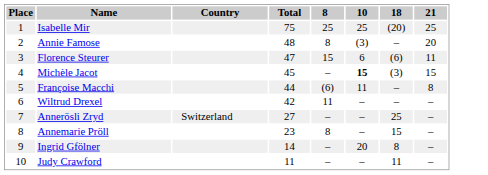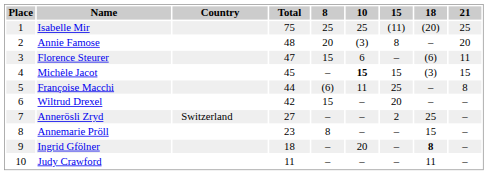 <table border="0" style="border: 1px solid #999; background-color:#FFFFFF; text-align:center; font-size:86%; line-height:15px;">
 <tr align="center" bgcolor="#CCCCCC">
 <th width=35>Place</th>
 <th width=170>Name</th>
 <th width=120>Country</th>
 <th width=50>Total</th>
 <th width=40>8  </th>
 <th width=40>10</th>
+<th width=40>15</th>
 <th width=40>18</th>
 <th width=40>21</th>
 </tr>
 <tr bgcolor="#EFEFEF">
 <td>1</td>
 <td align="left"><a href='#'>Isabelle Mir</a></td>
 <td align="left"></td>
 <td>75</td>
 <td>25</td>
 <td>25</td>
+<td>(11)</td>
 <td>(20)</td>
 <td>25</td>
 </tr>
 <tr>
 <td>2</td>
 <td align="left"><a href='#'>Annie Famose</a></td>
 <td align="left"></td>
 <td>48</td>
+<td>20</td>
+<td>(3)</td>
 <td>8</td>
-<td>(3)</td>
 <td>–</td>
 <td>20</td>
 </tr>
 <tr bgcolor="#EFEFEF">
 <td>3</td>
 <td align="left"><a href='#'>Florence Steurer</a></td>
 <td align="left"></td>
 <td>47</td>
 <td>15</td>
 <td>6</td>
+<td>–</td>
 <td>(6)</td>
 <td>11</td>
 </tr>
 <tr>
 <td>4</td>
 <td align="left"><a href='#'>Michèle Jacot</a></td>
 <td align="left"></td>
 <td>45</td>
 <td>–</td>
 <td><strong>15</strong></td>
+<td>15</td>
 <td>(3)</td>
 <td>15</td>
 </tr>
 <tr bgcolor="#EFEFEF">
 <td>5</td>
 <td align="left"><a href='#'>Françoise Macchi</a></td>
 <td align="left"></td>
 <td>44</td>
 <td>(6)</td>
 <td>11</td>
+<td>25</td>
 <td>–</td>
 <td>8</td>
 </tr>
 <tr>
 <td>6</td>
 <td align="left"><a href='#'>Wiltrud Drexel</a></td>
 <td align="left"></td>
 <td>42</td>
-<td>11</td>
+<td>15</td>
 <td>–</td>
+<td>20</td>
 <td>–</td>
 <td>–</td>
 </tr>
 <tr bgcolor="#EFEFEF">
 <td>7</td>
 <td align="left"><a href='#'>Annerösli Zryd</a></td>
 <td align="left">   Switzerland</td>
 <td>27</td>
 <td>–</td>
 <td>–</td>
+<td>2</td>
 <td>25</td>
 <td>–</td>
 </tr>
 <tr>
 <td>8</td>
 <td align="left"><a href='#'>Annemarie Pröll</a></td>
 <td align="left"></td>
 <td>23</td>
 <td>8</td>
 <td>–</td>
+<td>–</td>
 <td>15</td>
 <td>–</td>
 </tr>
 <tr bgcolor="#EFEFEF">
 <td>9</td>
 <td align="left"><a href='#'>Ingrid Gfölner</a></td>
 <td align="left"></td>
-<td>14</td>
+<td>18</td>
 <td>–</td>
 <td>20</td>
-<td>8</td>
+<td>–</td>
+<td><strong>8</strong></td>
 <td>–</td>
 </tr>
 <tr>
 <td>10</td>
 <td align="left"><a href='#'>Judy Crawford</a></td>
 <td align="left"></td>
 <td>11</td>
 <td>–</td>
 <td>–</td>
+<td>–</td>
 <td>11</td>
 <td>–</td>
 </tr>
 </table>
